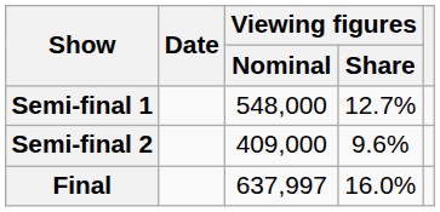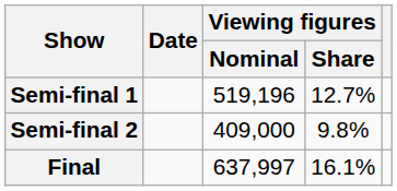 <table class="wikitable plainrowheaders sortable" style="text-align:center">
 <tr>
 <th scope=col rowspan="2">Show</th>
 <th scope=col rowspan="2">Date</th>
 <th scope=col colspan="2">Viewing figures</th>
 <th scope=col rowspan="2" class="unsortable"></th>
 </tr>
 <tr>
 <th scope=col>Nominal</th>
 <th scope=col>Share</th>
 </tr>
 <tr>
 <th scope="row">Semi-final 1</th>
 <td></td>
-<td>548,000</td>
+<td>519,196</td>
 <td>12.7%</td>
 <td></td>
 </tr>
 <tr>
 <th scope="row">Semi-final 2</th>
 <td></td>
 <td>409,000</td>
-<td>9.6%</td>
+<td>9.8%</td>
 <td></td>
 </tr>
 <tr>
 <th scope="row">Final</th>
 <td></td>
 <td>637,997</td>
-<td>16.0%</td>
+<td>16.1%</td>
 <td></td>
 </tr>
 </table>
